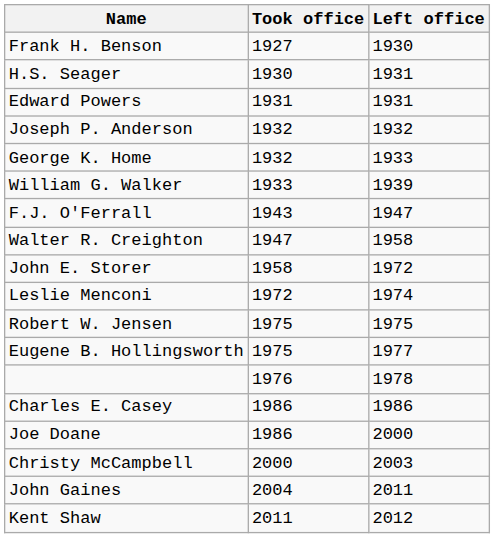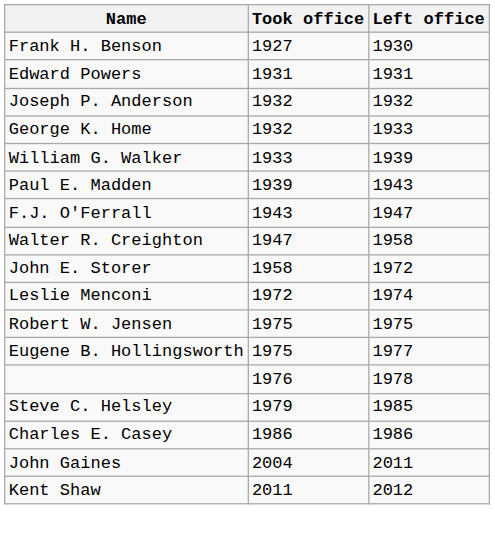 <table class="wikitable">
 <tr>
 <th>Name</th>
 <th>Took office</th>
 <th>Left office</th>
 </tr>
 <tr>
 <td>Frank H. Benson</td>
 <td>1927</td>
 <td>1930</td>
-</tr>
-<tr>
-<td>H.S. Seager</td>
-<td>1930</td>
-<td>1931</td>
 </tr>
 <tr>
 <td>Edward Powers</td>
 <td>1931</td>
 <td>1931</td>
 </tr>
 <tr>
 <td>Joseph P. Anderson</td>
 <td>1932</td>
 <td>1932</td>
 </tr>
 <tr>
 <td>George K. Home</td>
 <td>1932</td>
 <td>1933</td>
 </tr>
 <tr>
 <td>William G. Walker</td>
 <td>1933</td>
 <td>1939</td>
+</tr>
+<tr>
+<td>Paul E. Madden</td>
+<td>1939</td>
+<td>1943</td>
 </tr>
 <tr>
 <td>F.J. O'Ferrall</td>
 <td>1943</td>
 <td>1947</td>
 </tr>
 <tr>
 <td>Walter R. Creighton</td>
 <td>1947</td>
 <td>1958</td>
 </tr>
 <tr>
 <td>John E. Storer</td>
 <td>1958</td>
 <td>1972</td>
 </tr>
 <tr>
 <td>Leslie Menconi</td>
 <td>1972</td>
 <td>1974</td>
 </tr>
 <tr>
 <td>Robert W. Jensen</td>
 <td>1975</td>
 <td>1975</td>
 </tr>
 <tr>
 <td>Eugene B. Hollingsworth</td>
 <td>1975</td>
 <td>1977</td>
 </tr>
 <tr>
 <td></td>
 <td>1976</td>
 <td>1978</td>
 </tr>
 <tr>
+<td>Steve C. Helsley</td>
+<td>1979</td>
+<td>1985</td>
+</tr>
+<tr>
 <td>Charles E. Casey</td>
 <td>1986</td>
 <td>1986</td>
-</tr>
-<tr>
-<td>Joe Doane</td>
-<td>1986</td>
-<td>2000</td>
-</tr>
-<tr>
-<td>Christy McCampbell</td>
-<td>2000</td>
-<td>2003</td>
 </tr>
 <tr>
 <td>John Gaines</td>
 <td>2004</td>
 <td>2011</td>
 </tr>
 <tr>
 <td>Kent Shaw</td>
 <td>2011</td>
 <td>2012</td>
 </tr>
 </table>
